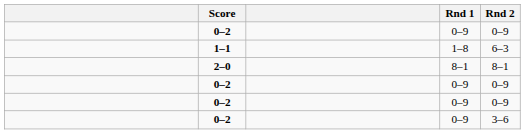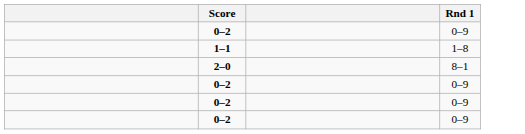 <table class="wikitable" style="text-align: center;">
 <tr>
 <th align="right" width="270"></th>
 <th width="60">Score</th>
 <th align="left" width="270"></th>
 <th width="50">Rnd 1</th>
-<th width="50">Rnd 2</th>
 </tr>
 <tr>
 <td align=left></td>
 <td align=center><strong>0–2</strong></td>
 <td align=left><strong></strong></td>
-<td>0–9</td>
 <td>0–9</td>
 </tr>
 <tr>
 <td align=left></td>
 <td align=center><strong>1–1</strong></td>
 <td align=left></td>
 <td>1–8</td>
-<td>6–3</td>
 </tr>
 <tr>
 <td align=left><strong></strong></td>
 <td align=center><strong>2–0</strong></td>
 <td align=left></td>
-<td>8–1</td>
 <td>8–1</td>
 </tr>
 <tr>
 <td align=left></td>
 <td align=center><strong>0–2</strong></td>
 <td align=left><strong></strong></td>
 <td>0–9</td>
+</tr>
+<tr>
+<td align=left></td>
+<td align=center><strong>0–2</strong></td>
+<td align=left><strong></strong></td>
 <td>0–9</td>
 </tr>
 <tr>
 <td align=left></td>
 <td align=center><strong>0–2</strong></td>
 <td align=left><strong></strong></td>
 <td>0–9</td>
-<td>0–9</td>
-</tr>
-<tr>
-<td align=left></td>
-<td align=center><strong>0–2</strong></td>
-<td align=left><strong></strong></td>
-<td>0–9</td>
-<td>3–6</td>
 </tr>
 </table>
